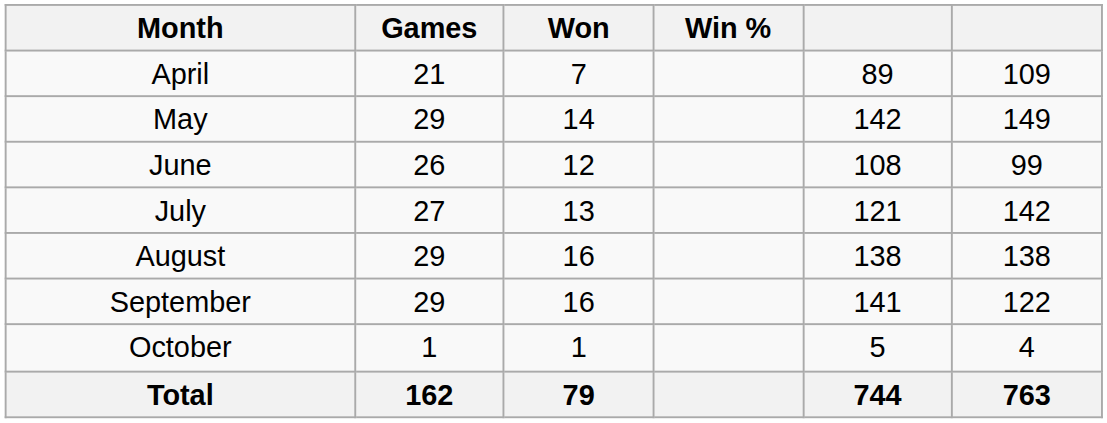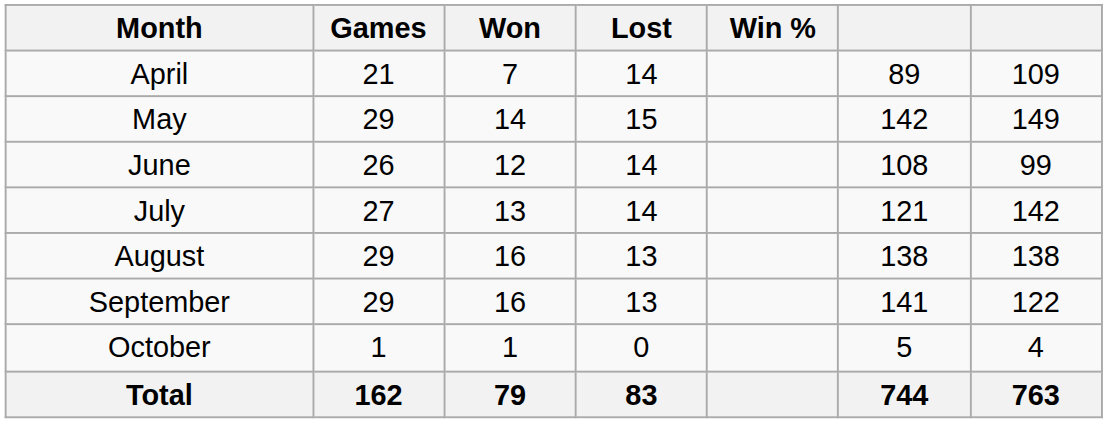 <table class="wikitable" style="margin:1em auto; font-size:95%; text-align:center; width:38em;">
 <tr>
 <th width="28%">Month</th>
 <th width="12%">Games</th>
 <th width="12%">Won</th>
+<th width="12%">Lost</th>
 <th width="12%">Win %</th>
 <th width="12%"></th>
 <th width="12%"></th>
 </tr>
 <tr>
 <td>April</td>
 <td>21</td>
 <td>7</td>
+<td>14</td>
 <td></td>
 <td>89</td>
 <td>109</td>
 </tr>
 <tr>
 <td>May</td>
 <td>29</td>
 <td>14</td>
+<td>15</td>
 <td></td>
 <td>142</td>
 <td>149</td>
 </tr>
 <tr>
 <td>June</td>
 <td>26</td>
 <td>12</td>
+<td>14</td>
 <td></td>
 <td>108</td>
 <td>99</td>
 </tr>
 <tr>
 <td>July</td>
 <td>27</td>
 <td>13</td>
+<td>14</td>
 <td></td>
 <td>121</td>
 <td>142</td>
 </tr>
 <tr>
 <td>August</td>
 <td>29</td>
 <td>16</td>
+<td>13</td>
 <td></td>
 <td>138</td>
 <td>138</td>
 </tr>
 <tr>
 <td>September</td>
 <td>29</td>
 <td>16</td>
+<td>13</td>
 <td></td>
 <td>141</td>
 <td>122</td>
 </tr>
 <tr>
 <td>October</td>
 <td>1</td>
 <td>1</td>
+<td>0</td>
 <td></td>
 <td>5</td>
 <td>4</td>
 </tr>
 <tr>
 <th>Total</th>
 <th>162</th>
 <th>79</th>
+<th>83</th>
 <th></th>
 <th>744</th>
 <th>763</th>
 </tr>
 </table>
